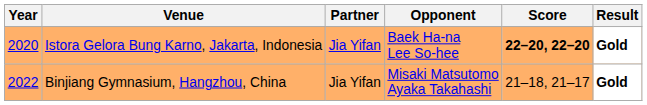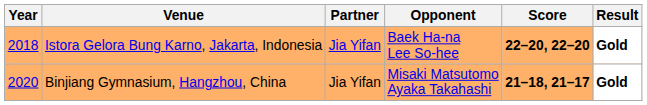 <table class="sortable wikitable" style="font-size: 90%">
 <tr>
 <th>Year</th>
 <th>Venue</th>
 <th>Partner</th>
 <th>Opponent</th>
 <th>Score</th>
 <th>Result</th>
 </tr>
 <tr style="background:#FFB069">
-<td align="center"><a href='#'>2020</a></td>
+<td align="center"><a href='#'>2018</a></td>
 <td align="left"><a href='#'>Istora Gelora Bung Karno</a>, <a href='#'>Jakarta</a>, Indonesia</td>
 <td align="left"> <a href='#'>Jia Yifan</a></td>
 <td align="left"> <a href='#'>Baek Ha-na</a> <br> <a href='#'>Lee So-hee</a></td>
 <td align="left"><strong>22–20, 22–20</strong></td>
 <td style="text-align:left; background:white"> <strong>Gold</strong></td>
 </tr>
 <tr style="background:#FFB069">
-<td align="center"><a href='#'>2022</a></td>
+<td align="center"><a href='#'>2020</a></td>
 <td align="left">Binjiang Gymnasium, <a href='#'>Hangzhou</a>, China</td>
 <td align="left"> Jia Yifan</td>
 <td align="left"> <a href='#'>Misaki Matsutomo</a><br> <a href='#'>Ayaka Takahashi</a></td>
-<td align="left">21–18, 21–17</td>
+<td align="left"><strong>21–18, 21–17</strong></td>
 <td style="text-align:left; background:white"> <strong>Gold</strong></td>
 </tr>
 </table>
